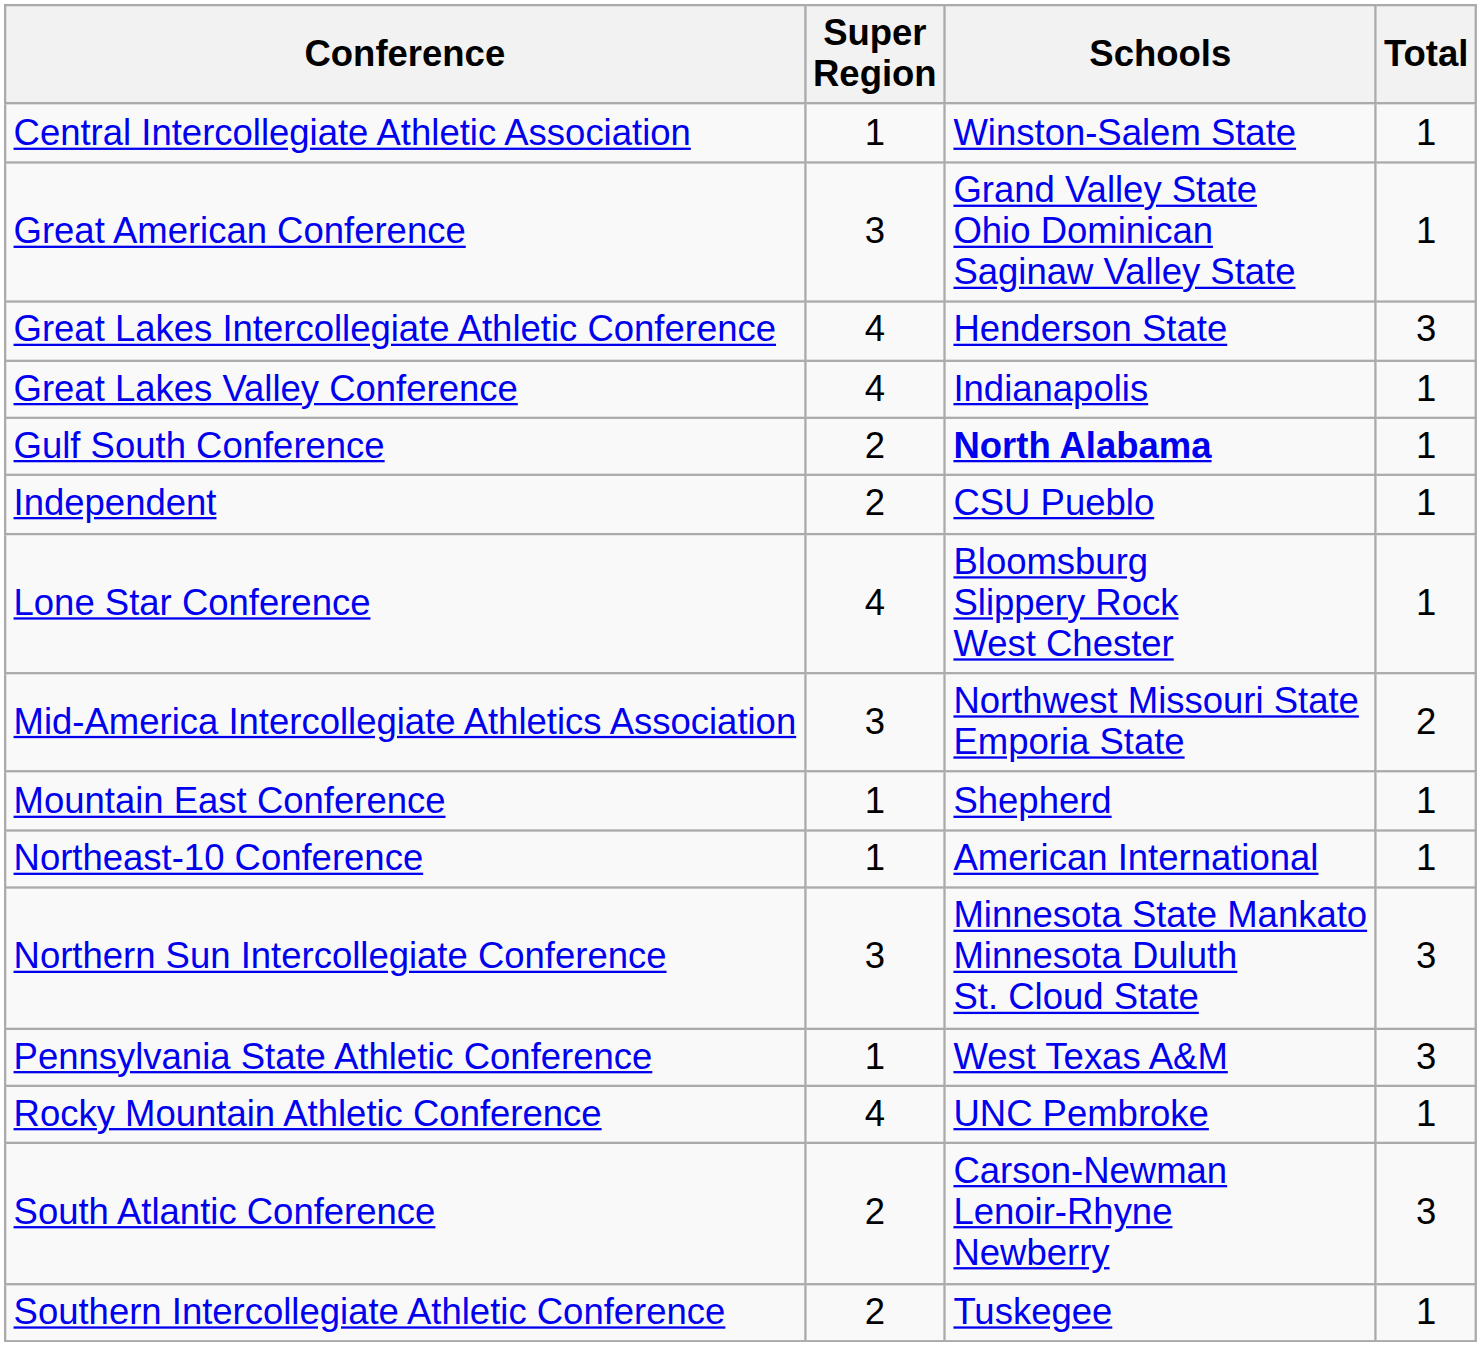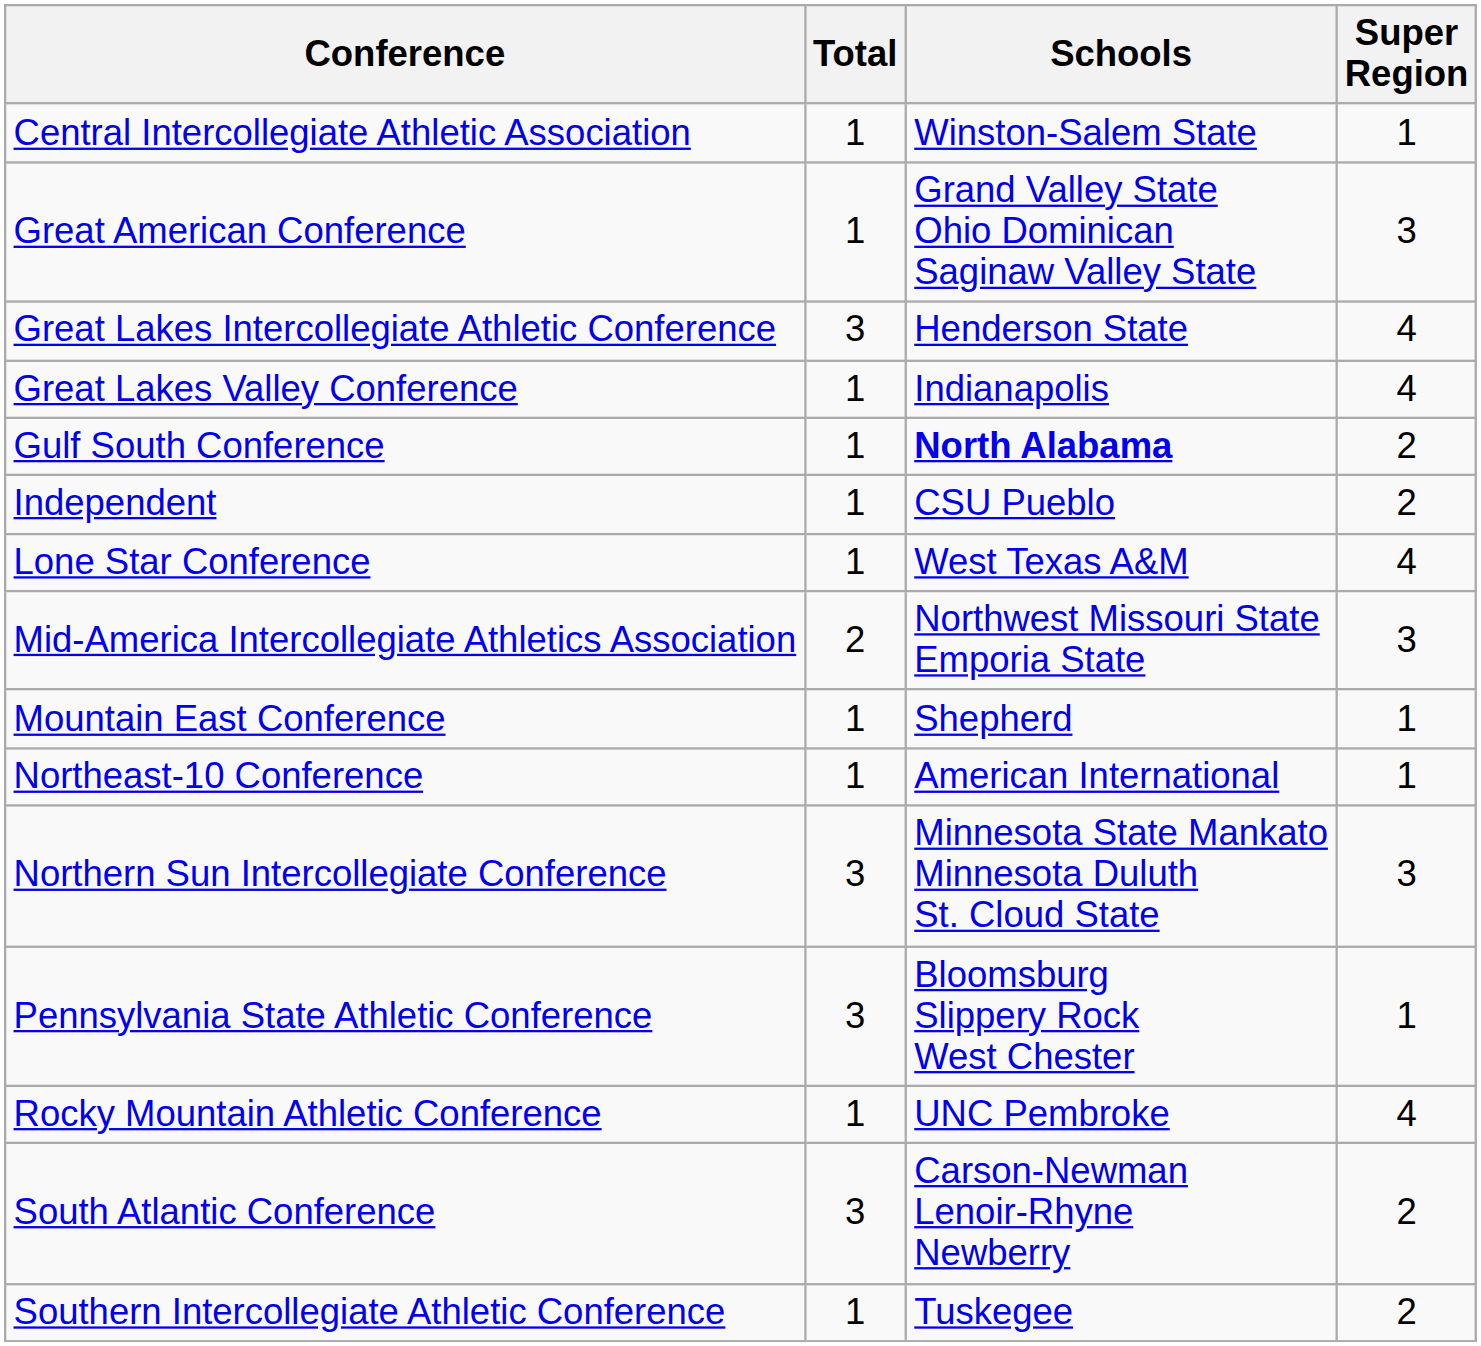 <table class="wikitable sortable">
 <tr>
 <th>Conference</th>
+<th>Total</th>
+<th class="unsortable">Schools</th>
 <th>Super<br>Region</th>
-<th class="unsortable">Schools</th>
-<th>Total</th>
 </tr>
 <tr>
 <td><a href='#'>Central Intercollegiate Athletic Association</a></td>
 <td align=center>1</td>
 <td><a href='#'>Winston-Salem State</a></td>
 <td align=center>1</td>
 </tr>
 <tr>
 <td><a href='#'>Great American Conference</a></td>
+<td align=center>1</td>
+<td><a href='#'>Grand Valley State</a><br><a href='#'>Ohio Dominican</a><br><a href='#'>Saginaw Valley State</a></td>
 <td align=center>3</td>
-<td><a href='#'>Grand Valley State</a><br><a href='#'>Ohio Dominican</a><br><a href='#'>Saginaw Valley State</a></td>
-<td align=center>1</td>
 </tr>
 <tr>
 <td><a href='#'>Great Lakes Intercollegiate Athletic Conference</a></td>
+<td align=center>3</td>
+<td><a href='#'>Henderson State</a></td>
 <td align=center>4</td>
-<td><a href='#'>Henderson State</a></td>
-<td align=center>3</td>
 </tr>
 <tr>
 <td><a href='#'>Great Lakes Valley Conference</a></td>
+<td align=center>1</td>
+<td><a href='#'>Indianapolis</a></td>
 <td align=center>4</td>
-<td><a href='#'>Indianapolis</a></td>
-<td align=center>1</td>
 </tr>
 <tr>
 <td><a href='#'>Gulf South Conference</a></td>
+<td align=center>1</td>
+<td><strong><a href='#'>North Alabama</a></strong></td>
 <td align=center>2</td>
-<td><strong><a href='#'>North Alabama</a></strong></td>
-<td align=center>1</td>
 </tr>
 <tr>
 <td><a href='#'>Independent</a></td>
+<td align=center>1</td>
+<td><a href='#'>CSU Pueblo</a></td>
 <td align=center>2</td>
-<td><a href='#'>CSU Pueblo</a></td>
-<td align=center>1</td>
 </tr>
 <tr>
 <td><a href='#'>Lone Star Conference</a></td>
+<td align=center>1</td>
+<td><a href='#'>West Texas A&M</a></td>
 <td align=center>4</td>
-<td><a href='#'>Bloomsburg</a><br><a href='#'>Slippery Rock</a><br><a href='#'>West Chester</a></td>
-<td align=center>1</td>
 </tr>
 <tr>
 <td><a href='#'>Mid-America Intercollegiate Athletics Association</a></td>
+<td align=center>2</td>
+<td><a href='#'>Northwest Missouri State</a><br><a href='#'>Emporia State</a></td>
 <td align=center>3</td>
-<td><a href='#'>Northwest Missouri State</a><br><a href='#'>Emporia State</a></td>
-<td align=center>2</td>
 </tr>
 <tr>
 <td><a href='#'>Mountain East Conference</a></td>
 <td align=center>1</td>
 <td><a href='#'>Shepherd</a></td>
 <td align=center>1</td>
 </tr>
 <tr>
 <td><a href='#'>Northeast-10 Conference</a></td>
 <td align=center>1</td>
 <td><a href='#'>American International</a></td>
 <td align=center>1</td>
 </tr>
 <tr>
 <td><a href='#'>Northern Sun Intercollegiate Conference</a></td>
 <td align=center>3</td>
 <td><a href='#'>Minnesota State Mankato</a><br><a href='#'>Minnesota Duluth</a><br><a href='#'>St. Cloud State</a></td>
 <td align=center>3</td>
 </tr>
 <tr>
 <td><a href='#'>Pennsylvania State Athletic Conference</a></td>
+<td align=center>3</td>
+<td><a href='#'>Bloomsburg</a><br><a href='#'>Slippery Rock</a><br><a href='#'>West Chester</a></td>
 <td align=center>1</td>
-<td><a href='#'>West Texas A&M</a></td>
-<td align=center>3</td>
 </tr>
 <tr>
 <td><a href='#'>Rocky Mountain Athletic Conference</a></td>
+<td align=center>1</td>
+<td><a href='#'>UNC Pembroke</a></td>
 <td align=center>4</td>
-<td><a href='#'>UNC Pembroke</a></td>
-<td align=center>1</td>
 </tr>
 <tr>
 <td><a href='#'>South Atlantic Conference</a></td>
+<td align=center>3</td>
+<td><a href='#'>Carson-Newman</a><br><a href='#'>Lenoir-Rhyne</a><br><a href='#'>Newberry</a></td>
 <td align=center>2</td>
-<td><a href='#'>Carson-Newman</a><br><a href='#'>Lenoir-Rhyne</a><br><a href='#'>Newberry</a></td>
-<td align=center>3</td>
 </tr>
 <tr>
 <td><a href='#'>Southern Intercollegiate Athletic Conference</a></td>
+<td align=center>1</td>
+<td><a href='#'>Tuskegee</a></td>
 <td align=center>2</td>
-<td><a href='#'>Tuskegee</a></td>
-<td align=center>1</td>
 </tr>
 </table>
